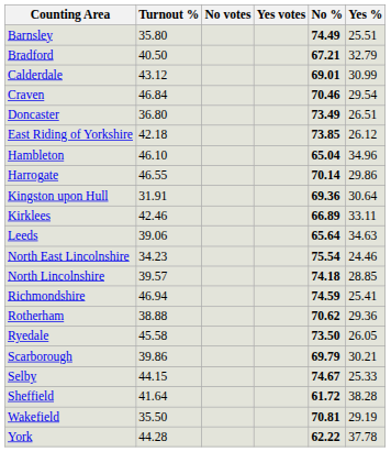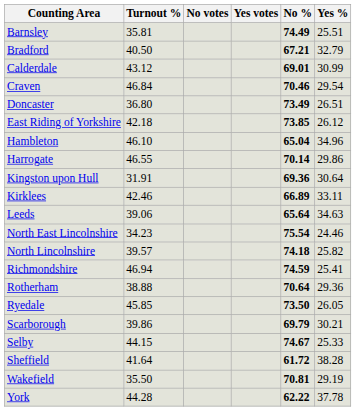 <table class="wikitable sortable">
 <tr>
 <th>Counting Area</th>
 <th>Turnout %</th>
 <th>No votes</th>
 <th>Yes votes</th>
 <th>No %</th>
 <th>Yes %</th>
 </tr>
 <tr style="background:#E3E4DA;">
 <td><a href='#'>Barnsley</a></td>
-<td>35.80</td>
+<td>35.81</td>
 <td><strong></strong></td>
 <td></td>
 <td><strong>74.49</strong></td>
 <td>25.51</td>
 </tr>
 <tr style="background:#E3E4DA;">
 <td><a href='#'>Bradford</a></td>
 <td>40.50</td>
 <td><strong></strong></td>
 <td></td>
 <td><strong>67.21</strong></td>
 <td>32.79</td>
 </tr>
 <tr style="background:#E3E4DA;">
 <td><a href='#'>Calderdale</a></td>
 <td>43.12</td>
 <td><strong></strong></td>
 <td></td>
 <td><strong>69.01</strong></td>
 <td>30.99</td>
 </tr>
 <tr style="background:#E3E4DA;">
 <td><a href='#'>Craven</a></td>
 <td>46.84</td>
 <td><strong></strong></td>
 <td></td>
 <td><strong>70.46</strong></td>
 <td>29.54</td>
 </tr>
 <tr style="background:#E3E4DA;">
 <td><a href='#'>Doncaster</a></td>
 <td>36.80</td>
 <td><strong></strong></td>
 <td></td>
 <td><strong>73.49</strong></td>
 <td>26.51</td>
 </tr>
 <tr style="background:#E3E4DA;">
 <td><a href='#'>East Riding of Yorkshire</a></td>
 <td>42.18</td>
 <td><strong></strong></td>
 <td></td>
 <td><strong>73.85</strong></td>
 <td>26.12</td>
 </tr>
 <tr style="background:#E3E4DA;">
 <td><a href='#'>Hambleton</a></td>
 <td>46.10</td>
 <td><strong></strong></td>
 <td></td>
 <td><strong>65.04</strong></td>
 <td>34.96</td>
 </tr>
 <tr style="background:#E3E4DA;">
 <td><a href='#'>Harrogate</a></td>
 <td>46.55</td>
 <td><strong></strong></td>
 <td></td>
 <td><strong>70.14</strong></td>
 <td>29.86</td>
 </tr>
 <tr style="background:#E3E4DA;">
 <td><a href='#'>Kingston upon Hull</a></td>
 <td>31.91</td>
 <td><strong></strong></td>
 <td></td>
 <td><strong>69.36</strong></td>
 <td>30.64</td>
 </tr>
 <tr style="background:#E3E4DA;">
 <td><a href='#'>Kirklees</a></td>
 <td>42.46</td>
 <td><strong></strong></td>
 <td></td>
 <td><strong>66.89</strong></td>
 <td>33.11</td>
 </tr>
 <tr style="background:#E3E4DA;">
 <td><a href='#'>Leeds</a></td>
 <td>39.06</td>
 <td><strong></strong></td>
 <td></td>
 <td><strong>65.64</strong></td>
 <td>34.63</td>
 </tr>
 <tr style="background:#E3E4DA;">
 <td><a href='#'>North East Lincolnshire</a></td>
 <td>34.23</td>
 <td><strong></strong></td>
 <td></td>
 <td><strong>75.54</strong></td>
 <td>24.46</td>
 </tr>
 <tr style="background:#E3E4DA;">
 <td><a href='#'>North Lincolnshire</a></td>
 <td>39.57</td>
 <td><strong></strong></td>
 <td></td>
 <td><strong>74.18</strong></td>
-<td>28.85</td>
+<td>25.82</td>
 </tr>
 <tr style="background:#E3E4DA;">
 <td><a href='#'>Richmondshire</a></td>
 <td>46.94</td>
 <td><strong></strong></td>
 <td></td>
 <td><strong>74.59</strong></td>
 <td>25.41</td>
 </tr>
 <tr style="background:#E3E4DA;">
 <td><a href='#'>Rotherham</a></td>
 <td>38.88</td>
 <td><strong></strong></td>
 <td></td>
-<td><strong>70.62</strong></td>
+<td><strong>70.64</strong></td>
 <td>29.36</td>
 </tr>
 <tr style="background:#E3E4DA;">
 <td><a href='#'>Ryedale</a></td>
-<td>45.58</td>
+<td>45.85</td>
 <td><strong></strong></td>
 <td></td>
 <td><strong>73.50</strong></td>
 <td>26.05</td>
 </tr>
 <tr style="background:#E3E4DA;">
 <td><a href='#'>Scarborough</a></td>
 <td>39.86</td>
 <td><strong></strong></td>
 <td></td>
 <td><strong>69.79</strong></td>
 <td>30.21</td>
 </tr>
 <tr style="background:#E3E4DA;">
 <td><a href='#'>Selby</a></td>
 <td>44.15</td>
 <td><strong></strong></td>
 <td></td>
 <td><strong>74.67</strong></td>
 <td>25.33</td>
 </tr>
 <tr style="background:#E3E4DA;">
 <td><a href='#'>Sheffield</a></td>
 <td>41.64</td>
 <td><strong></strong></td>
 <td></td>
 <td><strong>61.72</strong></td>
 <td>38.28</td>
 </tr>
 <tr style="background:#E3E4DA;">
 <td><a href='#'>Wakefield</a></td>
 <td>35.50</td>
 <td><strong></strong></td>
 <td></td>
 <td><strong>70.81</strong></td>
 <td>29.19</td>
 </tr>
 <tr style="background:#E3E4DA;">
 <td><a href='#'>York</a></td>
 <td>44.28</td>
 <td><strong></strong></td>
 <td></td>
 <td><strong>62.22</strong></td>
 <td>37.78</td>
 </tr>
 </table>
